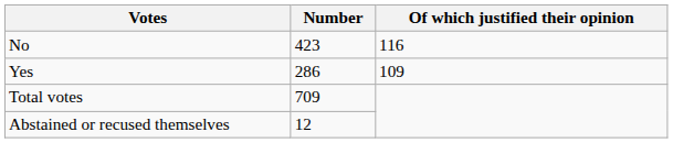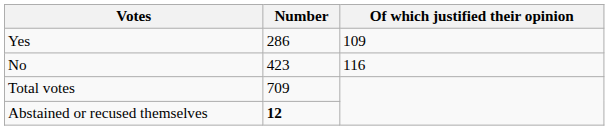 <table class="wikitable" style="text-align:left; width:50%;">
 <tr>
 <th>Votes</th>
 <th>Number</th>
 <th>Of which justified their opinion</th>
 </tr>
 <tr>
+<td>Yes</td>
+<td>286</td>
+<td>109</td>
+</tr>
+<tr>
 <td>No</td>
 <td>423</td>
 <td>116</td>
-</tr>
-<tr>
-<td>Yes</td>
-<td>286</td>
-<td>109</td>
 </tr>
 <tr>
 <td>Total votes</td>
 <td>709</td>
 </tr>
 <tr>
 <td>Abstained or recused themselves</td>
-<td>12</td>
+<td><strong>12</strong></td>
 </tr>
 </table>
